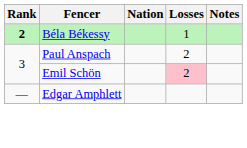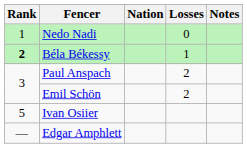 <table class="wikitable sortable" style="text-align:center">
 <tr>
 <th>Rank</th>
 <th>Fencer</th>
 <th>Nation</th>
 <th>Losses</th>
 <th>Notes</th>
+</tr>
+<tr bgcolor=bbf3bb>
+<td>1</td>
+<td align=left><a href='#'>Nedo Nadi</a></td>
+<td align=left></td>
+<td>0</td>
+<td></td>
 </tr>
 <tr bgcolor=bbf3bb>
 <td><strong>2</strong></td>
 <td align=left><a href='#'>Béla Békessy</a></td>
 <td align=left></td>
 <td>1</td>
 <td></td>
 </tr>
 <tr>
 <td rowspan=2>3</td>
 <td align=left><a href='#'>Paul Anspach</a></td>
 <td align=left></td>
 <td>2</td>
 <td></td>
 </tr>
 <tr>
 <td align=left><a href='#'>Emil Schön</a></td>
 <td align=left></td>
-<td style="background: pink;">2</td>
+<td>2</td>
+<td></td>
+</tr>
+<tr>
+<td>5</td>
+<td align=left><a href='#'>Ivan Osiier</a></td>
+<td align=left></td>
+<td></td>
 <td></td>
 </tr>
 <tr>
 <td data-sort-value=6>—</td>
 <td align=left><a href='#'>Edgar Amphlett</a></td>
 <td align=left></td>
 <td data-sort-value=9></td>
 <td></td>
 </tr>
 </table>
